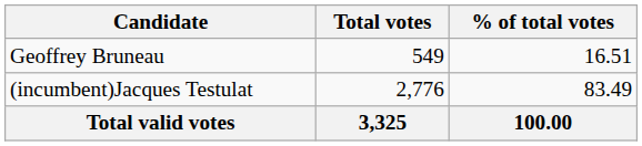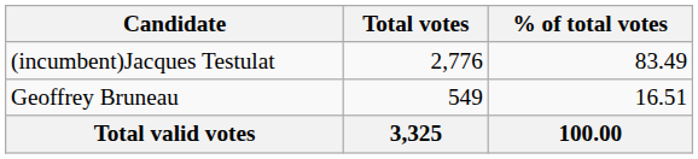 <table style="width:475px;" class="wikitable">
 <tr bgcolor="#EEEEEE">
 <th align="left">Candidate</th>
 <th align="right">Total votes</th>
 <th align="right">% of total votes</th>
 </tr>
 <tr>
+<td align="left">(incumbent)Jacques Testulat</td>
+<td align="right">2,776</td>
+<td align="right">83.49</td>
+</tr>
+<tr>
 <td align="left">Geoffrey Bruneau</td>
 <td align="right">549</td>
 <td align="right">16.51</td>
-</tr>
-<tr>
-<td align="left">(incumbent)Jacques Testulat</td>
-<td align="right">2,776</td>
-<td align="right">83.49</td>
 </tr>
 <tr bgcolor="#EEEEEE">
 <th align="left">Total valid votes</th>
 <th align="right"><strong>3,325</strong></th>
 <th align="right"><strong>100.00</strong></th>
 </tr>
 </table>
